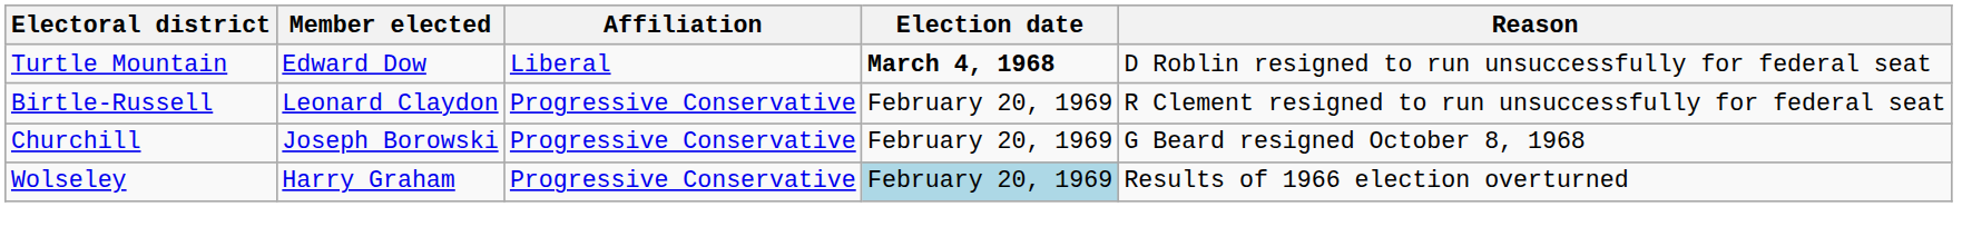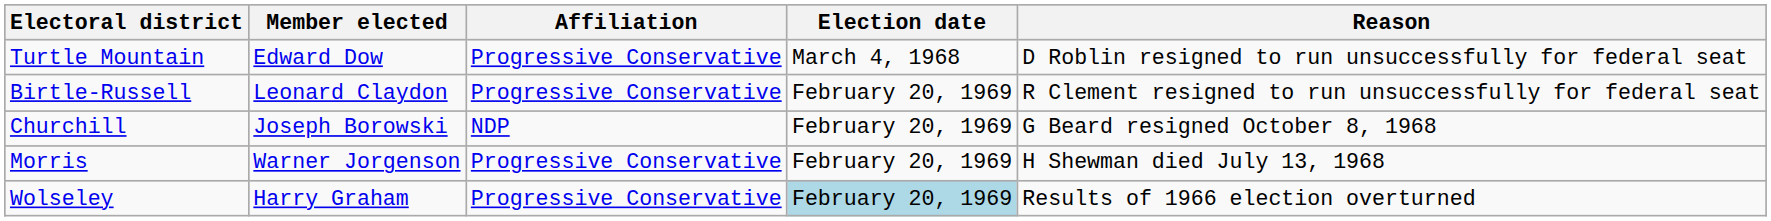 <table class="wikitable sortable">
 <tr>
 <th>Electoral district</th>
 <th>Member elected</th>
 <th>Affiliation</th>
 <th>Election date</th>
 <th>Reason</th>
 </tr>
 <tr>
 <td><a href='#'>Turtle Mountain</a></td>
 <td><a href='#'>Edward Dow</a></td>
-<td><a href='#'>Liberal</a></td>
-<td><strong>March 4, 1968</strong></td>
+<td><a href='#'>Progressive Conservative</a></td>
+<td>March 4, 1968</td>
 <td>D Roblin resigned to run unsuccessfully for federal seat</td>
 </tr>
 <tr>
 <td><a href='#'>Birtle-Russell</a></td>
 <td><a href='#'>Leonard Claydon</a></td>
 <td><a href='#'>Progressive Conservative</a></td>
 <td>February 20, 1969</td>
 <td>R Clement resigned to run unsuccessfully for federal seat</td>
 </tr>
 <tr>
 <td><a href='#'>Churchill</a></td>
 <td><a href='#'>Joseph Borowski</a></td>
+<td><a href='#'>NDP</a></td>
+<td>February 20, 1969</td>
+<td>G Beard resigned October 8, 1968</td>
+</tr>
+<tr>
+<td><a href='#'>Morris</a></td>
+<td><a href='#'>Warner Jorgenson</a></td>
 <td><a href='#'>Progressive Conservative</a></td>
 <td>February 20, 1969</td>
-<td>G Beard resigned October 8, 1968</td>
+<td>H Shewman died July 13, 1968</td>
 </tr>
 <tr>
 <td><a href='#'>Wolseley</a></td>
 <td><a href='#'>Harry Graham</a></td>
 <td><a href='#'>Progressive Conservative</a></td>
 <td style="background: lightblue;">February 20, 1969</td>
 <td>Results of 1966 election overturned</td>
 </tr>
 </table>
